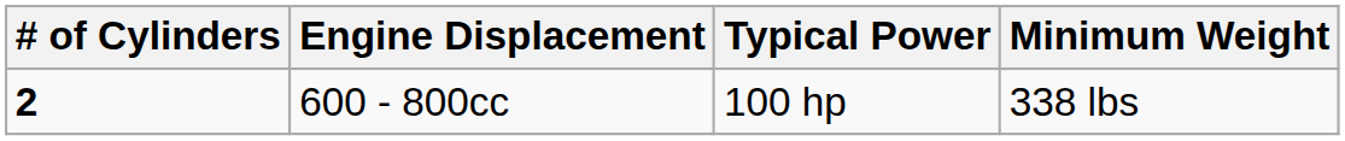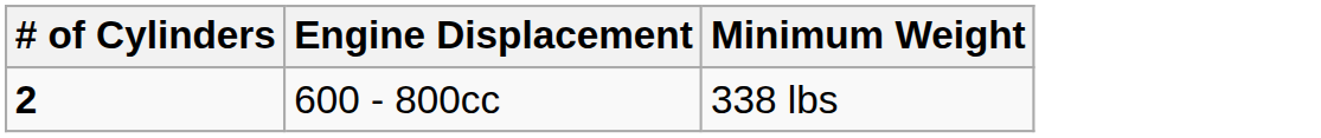 <table class="wikitable">
 <tr>
 <th># of Cylinders</th>
 <th>Engine Displacement</th>
-<th>Typical Power</th>
 <th>Minimum Weight</th>
 </tr>
 <tr>
 <td><strong>2</strong></td>
 <td>600 - 800cc</td>
-<td>100 hp</td>
 <td>338 lbs</td>
 </tr>
 </table>
